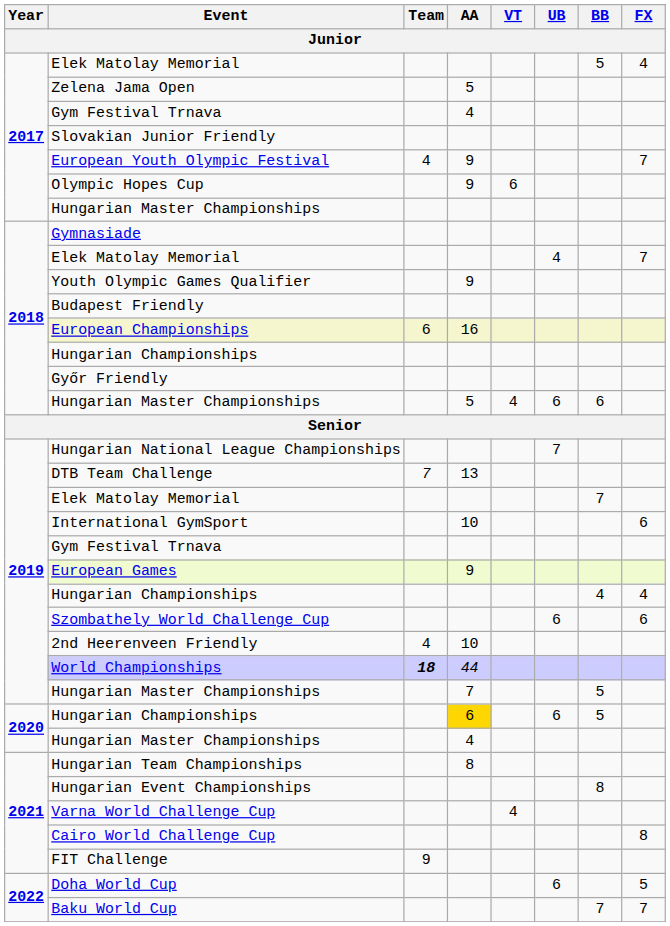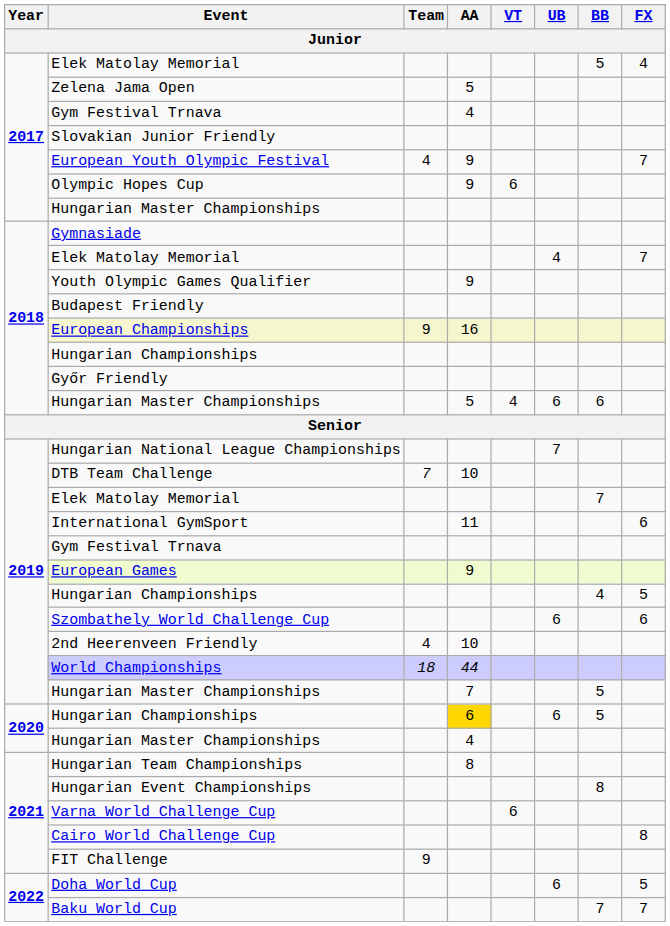 <table class="wikitable" style="text-align:center; font-size:95%;">
 <tr>
 <th align="center">Year</th>
 <th align="center">Event</th>
 <th style="width:30px;">Team</th>
 <th style="width:30px;">AA</th>
 <th style="width:30px;"><a href='#'>VT</a></th>
 <th style="width:30px;"><a href='#'>UB</a></th>
 <th style="width:30px;"><a href='#'>BB</a></th>
 <th style="width:30px;"><a href='#'>FX</a></th>
 </tr>
 <tr>
 <th colspan="8">Junior</th>
 </tr>
 <tr>
 <td rowspan="7"><strong><a href='#'>2017</a></strong></td>
 <td align=left>Elek Matolay Memorial</td>
 <td></td>
 <td></td>
 <td></td>
 <td></td>
 <td>5</td>
 <td>4</td>
 </tr>
 <tr>
 <td align=left>Zelena Jama Open</td>
 <td></td>
 <td>5</td>
 <td></td>
 <td></td>
 <td></td>
 <td></td>
 </tr>
 <tr>
 <td align=left>Gym Festival Trnava</td>
 <td></td>
 <td>4</td>
 <td></td>
 <td></td>
 <td></td>
 <td></td>
 </tr>
 <tr>
 <td align=left>Slovakian Junior Friendly</td>
 <td></td>
 <td></td>
 <td></td>
 <td></td>
 <td></td>
 <td></td>
 </tr>
 <tr>
 <td align=left><a href='#'>European Youth Olympic Festival</a></td>
 <td>4</td>
 <td>9</td>
 <td></td>
 <td></td>
 <td></td>
 <td>7</td>
 </tr>
 <tr>
 <td align=left>Olympic Hopes Cup</td>
 <td></td>
 <td>9</td>
 <td>6</td>
 <td></td>
 <td></td>
 <td></td>
 </tr>
 <tr>
 <td align=left>Hungarian Master Championships</td>
 <td></td>
 <td></td>
 <td></td>
 <td></td>
 <td></td>
 <td></td>
 </tr>
 <tr>
 <td rowspan="8"><strong><a href='#'>2018</a></strong></td>
 <td align=left><a href='#'>Gymnasiade</a></td>
 <td></td>
 <td></td>
 <td></td>
 <td></td>
 <td></td>
 <td></td>
 </tr>
 <tr>
 <td align=left>Elek Matolay Memorial</td>
 <td></td>
 <td></td>
 <td></td>
 <td>4</td>
 <td></td>
 <td>7</td>
 </tr>
 <tr>
 <td align=left>Youth Olympic Games Qualifier</td>
 <td></td>
 <td>9</td>
 <td></td>
 <td></td>
 <td></td>
 <td></td>
 </tr>
 <tr>
 <td align=left>Budapest Friendly</td>
 <td></td>
 <td></td>
 <td></td>
 <td></td>
 <td></td>
 <td></td>
 </tr>
 <tr bgcolor=#F5F6CE>
 <td align=left><a href='#'>European Championships</a></td>
-<td>6</td>
+<td>9</td>
 <td>16</td>
 <td></td>
 <td></td>
 <td></td>
 <td></td>
 </tr>
 <tr>
 <td align=left>Hungarian Championships</td>
 <td></td>
 <td></td>
 <td></td>
 <td></td>
 <td></td>
 <td></td>
 </tr>
 <tr>
 <td align=left>Győr Friendly</td>
 <td></td>
 <td></td>
 <td></td>
 <td></td>
 <td></td>
 <td></td>
 </tr>
 <tr>
 <td align=left>Hungarian Master Championships</td>
 <td></td>
 <td>5</td>
 <td>4</td>
 <td>6</td>
 <td>6</td>
 <td></td>
 </tr>
 <tr>
 <th colspan="8">Senior</th>
 </tr>
 <tr>
 <td rowspan="11"><strong><a href='#'>2019</a></strong></td>
 <td align=left>Hungarian National League Championships</td>
 <td></td>
 <td></td>
 <td></td>
 <td>7</td>
 <td></td>
 <td></td>
 </tr>
 <tr>
 <td align=left>DTB Team Challenge</td>
 <td><em>7</em></td>
-<td>13</td>
+<td>10</td>
 <td></td>
 <td></td>
 <td></td>
 <td></td>
 </tr>
 <tr>
 <td align=left>Elek Matolay Memorial</td>
 <td></td>
 <td></td>
 <td></td>
 <td></td>
 <td>7</td>
 <td></td>
 </tr>
 <tr>
 <td align=left>International GymSport</td>
 <td></td>
-<td>10</td>
+<td>11</td>
 <td></td>
 <td></td>
 <td></td>
 <td>6</td>
 </tr>
 <tr>
 <td align=left>Gym Festival Trnava</td>
 <td></td>
 <td></td>
 <td></td>
 <td></td>
 <td></td>
 <td></td>
 </tr>
 <tr bgcolor=#f0fccf>
 <td align=left><a href='#'>European Games</a></td>
 <td></td>
 <td>9</td>
 <td></td>
 <td></td>
 <td></td>
 <td></td>
 </tr>
 <tr>
 <td align=left>Hungarian Championships</td>
 <td></td>
 <td></td>
 <td></td>
 <td></td>
 <td>4</td>
-<td>4</td>
+<td>5</td>
 </tr>
 <tr>
 <td align=left><a href='#'>Szombathely World Challenge Cup</a></td>
 <td></td>
 <td></td>
 <td></td>
 <td>6</td>
 <td></td>
 <td>6</td>
 </tr>
 <tr>
 <td align=left>2nd Heerenveen Friendly</td>
 <td>4</td>
 <td>10</td>
 <td></td>
 <td></td>
 <td></td>
 <td></td>
 </tr>
 <tr bgcolor=#CCCCFF>
 <td align=left><a href='#'>World Championships</a></td>
-<td><strong><em>18</em></strong></td>
+<td><em>18</em></td>
 <td><em>44</em></td>
 <td></td>
 <td></td>
 <td></td>
 <td></td>
 </tr>
 <tr>
 <td align=left>Hungarian Master Championships</td>
 <td></td>
 <td>7</td>
 <td></td>
 <td></td>
 <td>5</td>
 <td></td>
 </tr>
 <tr>
 <td rowspan="2"><strong><a href='#'>2020</a></strong></td>
 <td align=left>Hungarian Championships</td>
 <td></td>
 <td style="background: gold;">6</td>
 <td></td>
 <td>6</td>
 <td>5</td>
 <td></td>
 </tr>
 <tr>
 <td align=left>Hungarian Master Championships</td>
 <td></td>
 <td>4</td>
 <td></td>
 <td></td>
 <td></td>
 <td></td>
 </tr>
 <tr>
 <td rowspan="5"><strong><a href='#'>2021</a></strong></td>
 <td align=left>Hungarian Team Championships</td>
 <td></td>
 <td>8</td>
 <td></td>
 <td></td>
 <td></td>
 <td></td>
 </tr>
 <tr>
 <td align=left>Hungarian Event Championships</td>
 <td></td>
 <td></td>
 <td></td>
 <td></td>
 <td>8</td>
 <td></td>
 </tr>
 <tr>
 <td align=left><a href='#'>Varna World Challenge Cup</a></td>
 <td></td>
 <td></td>
-<td>4</td>
+<td>6</td>
 <td></td>
 <td></td>
 <td></td>
 </tr>
 <tr>
 <td align=left><a href='#'>Cairo World Challenge Cup</a></td>
 <td></td>
 <td></td>
 <td></td>
 <td></td>
 <td></td>
 <td>8</td>
 </tr>
 <tr>
 <td align=left>FIT Challenge</td>
 <td>9</td>
 <td></td>
 <td></td>
 <td></td>
 <td></td>
 <td></td>
 </tr>
 <tr>
 <td rowspan="2"><strong><a href='#'>2022</a></strong></td>
 <td align=left><a href='#'>Doha World Cup</a></td>
 <td></td>
 <td></td>
 <td></td>
 <td>6</td>
 <td></td>
 <td>5</td>
 </tr>
 <tr>
 <td align=left><a href='#'>Baku World Cup</a></td>
 <td></td>
 <td></td>
 <td></td>
 <td></td>
 <td>7</td>
 <td>7</td>
 </tr>
 </table>
